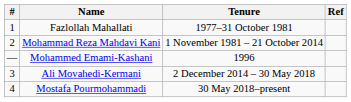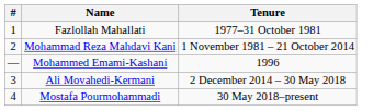 <table class="wikitable" style="text-align:center; font-size:100%; line-height:16px;">
 <tr>
 <th>#</th>
 <th>Name</th>
 <th>Tenure</th>
-<th>Ref</th>
 </tr>
 <tr>
 <td>1</td>
 <td>Fazlollah Mahallati</td>
 <td>1977–31 October 1981</td>
-<td></td>
 </tr>
 <tr>
 <td>2</td>
 <td><a href='#'>Mohammad Reza Mahdavi Kani</a></td>
 <td>1 November 1981 – 21 October 2014</td>
-<td></td>
 </tr>
 <tr>
 <td>—</td>
 <td><a href='#'>Mohammed Emami-Kashani</a> </td>
 <td>1996</td>
-<td></td>
 </tr>
 <tr>
 <td>3</td>
 <td><a href='#'>Ali Movahedi-Kermani</a></td>
 <td>2 December 2014 – 30 May 2018</td>
-<td></td>
 </tr>
 <tr>
 <td>4</td>
 <td><a href='#'>Mostafa Pourmohammadi</a></td>
 <td>30 May 2018–present</td>
-<td></td>
 </tr>
 </table>
